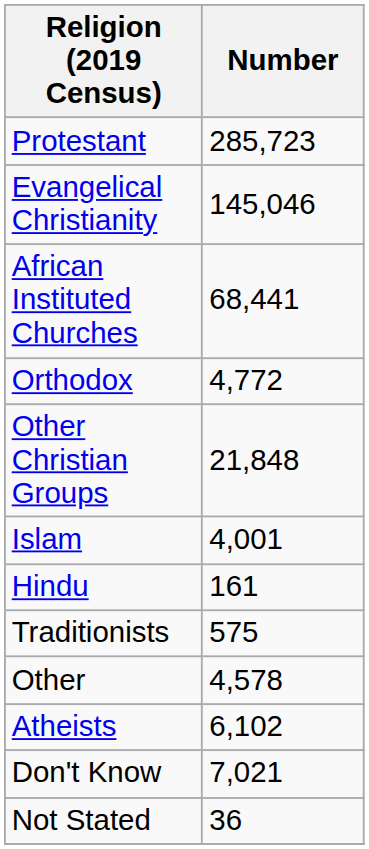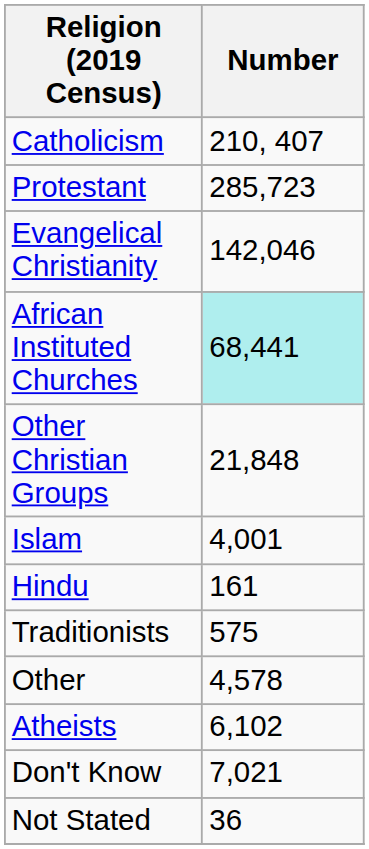 <table class="wikitable">
 <tr>
 <th style="width:100px;">Religion (2019 Census)</th>
 <th style="width:80px;">Number</th>
+</tr>
+<tr>
+<td><a href='#'>Catholicism</a></td>
+<td>210, 407</td>
 </tr>
 <tr>
 <td><a href='#'>Protestant</a></td>
 <td>285,723</td>
 </tr>
 <tr>
 <td><a href='#'>Evangelical Christianity</a></td>
-<td>145,046</td>
+<td>142,046</td>
 </tr>
 <tr>
 <td><a href='#'>African Instituted Churches</a></td>
-<td>68,441</td>
-</tr>
-<tr>
-<td><a href='#'>Orthodox</a></td>
-<td>4,772</td>
+<td style="background: paleturquoise;">68,441</td>
 </tr>
 <tr>
 <td><a href='#'>Other Christian Groups</a></td>
 <td>21,848</td>
 </tr>
 <tr>
 <td><a href='#'>Islam</a></td>
 <td>4,001</td>
 </tr>
 <tr>
 <td><a href='#'>Hindu</a></td>
 <td>161</td>
 </tr>
 <tr>
 <td>Traditionists</td>
 <td>575</td>
 </tr>
 <tr>
 <td>Other</td>
 <td>4,578</td>
 </tr>
 <tr>
 <td><a href='#'>Atheists</a></td>
 <td>6,102</td>
 </tr>
 <tr>
 <td>Don't Know</td>
 <td>7,021</td>
 </tr>
 <tr>
 <td>Not Stated</td>
 <td>36</td>
 </tr>
 <tr>
 </tr>
 </table>
